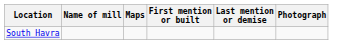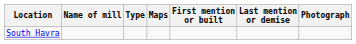 <table class="wikitable">
 <tr>
 <th>Location</th>
 <th>Name of mill</th>
+<th>Type</th>
 <th>Maps</th>
 <th>First mention<br>or built</th>
 <th>Last mention<br> or demise</th>
 <th>Photograph</th>
 </tr>
 <tr>
 <td><a href='#'>South Havra</a></td>
 <td></td>
 <td></td>
 <td></td>
 <td></td>
 <td></td>
+<td></td>
 </tr>
 </table>
